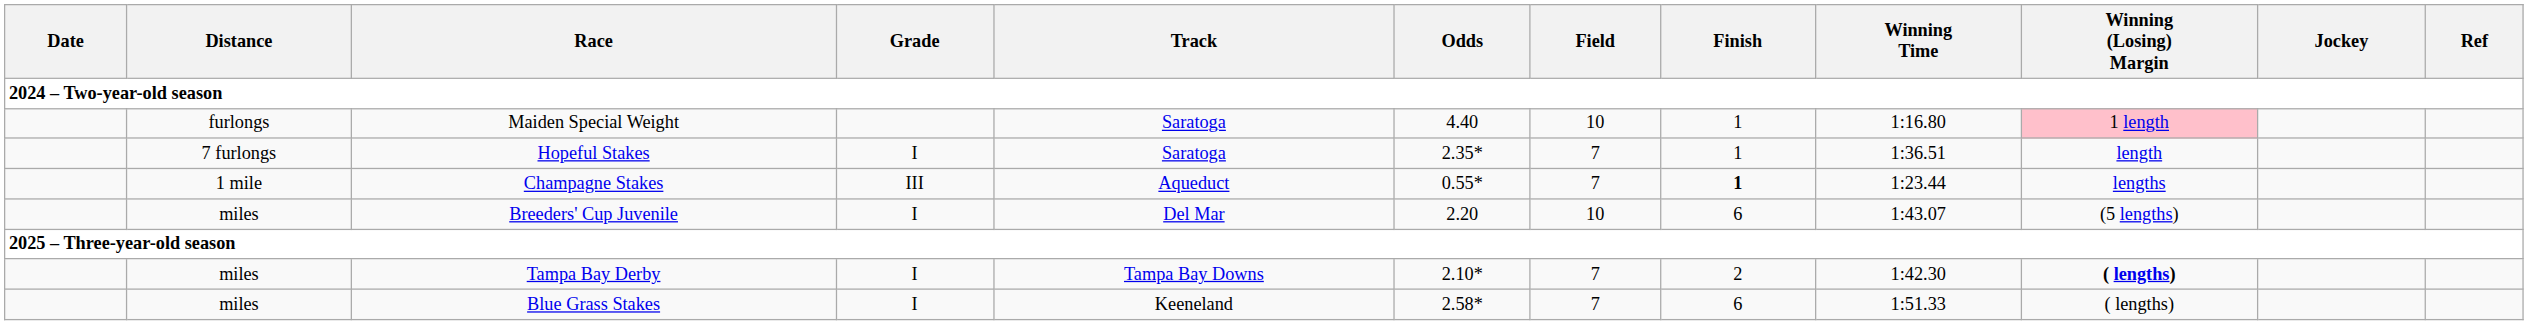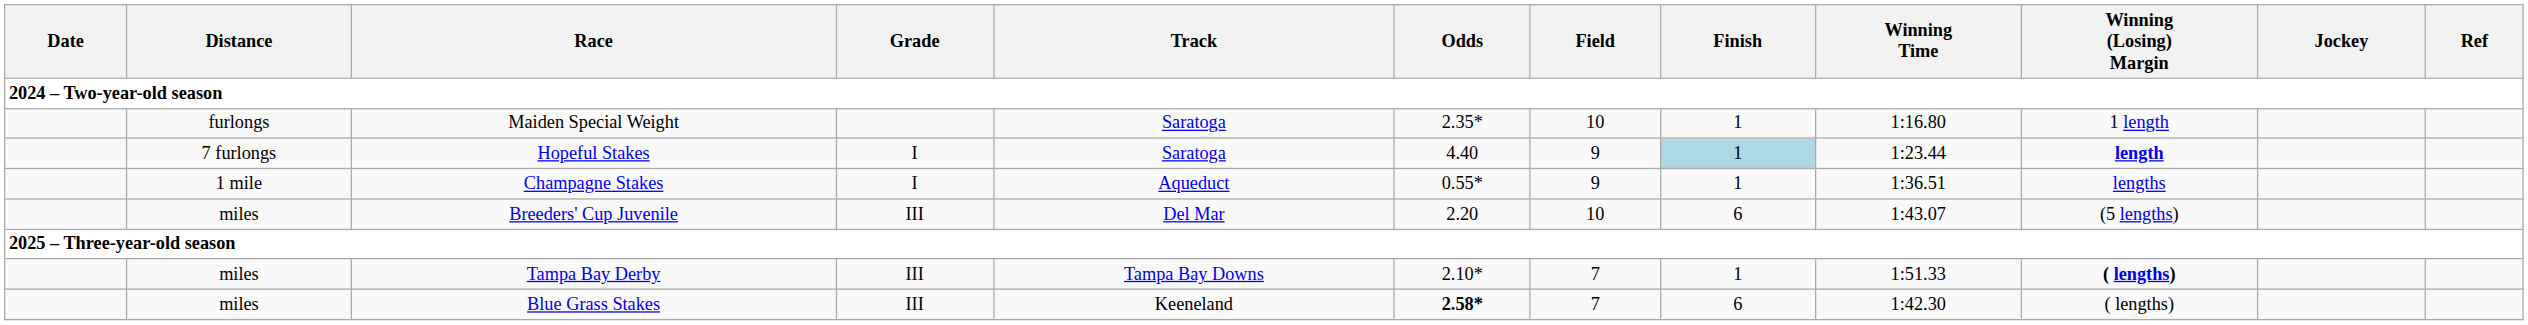 <table class = "wikitable sortable" style="text-align:center; width:100%; font-size:90%">
 <tr>
 <th scope="col">Date</th>
 <th scope="col">Distance</th>
 <th scope="col">Race</th>
 <th scope="col">Grade</th>
 <th scope="col">Track</th>
 <th scope="col">Odds</th>
 <th scope="col">Field</th>
 <th scope="col">Finish</th>
 <th scope="col">Winning<br>Time</th>
 <th scope="col">Winning<br>(Losing)<br>Margin</th>
 <th scope="col">Jockey</th>
 <th scope="col" class="unsortable">Ref</th>
 </tr>
 <tr style="background-color:white">
 <td align="left" colspan=12><strong>2024 – Two-year-old season</strong></td>
 </tr>
 <tr>
 <td></td>
 <td>  furlongs</td>
 <td>Maiden Special Weight</td>
 <td></td>
 <td><a href='#'>Saratoga</a></td>
-<td>4.40</td>
+<td>2.35*</td>
 <td>10</td>
 <td>1</td>
 <td>1:16.80</td>
-<td style="background: pink;"> 1 <a href='#'>length</a></td>
+<td> 1 <a href='#'>length</a></td>
 <td></td>
 <td></td>
 </tr>
 <tr>
 <td></td>
 <td>7 furlongs</td>
 <td><a href='#'>Hopeful Stakes</a></td>
 <td> I</td>
 <td><a href='#'>Saratoga</a></td>
-<td>2.35*</td>
-<td>7</td>
-<td>1</td>
-<td>1:36.51</td>
-<td>  <a href='#'>length</a></td>
+<td>4.40</td>
+<td>9</td>
+<td style="background: lightblue;">1</td>
+<td>1:23.44</td>
+<td><strong>  <a href='#'>length</a></strong></td>
 <td></td>
 <td></td>
 </tr>
 <tr>
 <td></td>
 <td>1 mile</td>
 <td><a href='#'>Champagne Stakes</a></td>
-<td> III</td>
+<td> I</td>
 <td><a href='#'>Aqueduct</a></td>
 <td>0.55*</td>
-<td>7</td>
-<td><strong>1</strong></td>
-<td>1:23.44</td>
+<td>9</td>
+<td>1</td>
+<td>1:36.51</td>
 <td>  <a href='#'>lengths</a></td>
 <td></td>
 <td></td>
 </tr>
 <tr>
 <td></td>
 <td>  miles</td>
 <td><a href='#'>Breeders' Cup Juvenile</a></td>
-<td> I</td>
+<td> III</td>
 <td><a href='#'>Del Mar</a></td>
 <td>2.20</td>
 <td>10</td>
 <td>6</td>
 <td>1:43.07</td>
 <td> (5 <a href='#'>lengths</a>)</td>
 <td></td>
 <td></td>
 </tr>
 <tr style="background-color:white">
 <td align="left" colspan=12><strong>2025 – Three-year-old season</strong></td>
 </tr>
 <tr>
 <td></td>
 <td>  miles</td>
 <td><a href='#'>Tampa Bay Derby</a></td>
-<td> I</td>
+<td> III</td>
 <td><a href='#'>Tampa Bay Downs</a></td>
 <td>2.10*</td>
 <td>7</td>
-<td>2</td>
-<td>1:42.30</td>
+<td>1</td>
+<td>1:51.33</td>
 <td><strong> ( <a href='#'>lengths</a>)</strong></td>
 <td></td>
 <td></td>
 </tr>
 <tr>
 <td></td>
 <td>  miles</td>
 <td><a href='#'>Blue Grass Stakes</a></td>
-<td>I</td>
+<td> III</td>
 <td>Keeneland</td>
-<td>2.58*</td>
+<td><strong>2.58*</strong></td>
 <td>7</td>
 <td>6</td>
-<td>1:51.33</td>
+<td>1:42.30</td>
 <td> ( lengths)</td>
 <td></td>
 <td></td>
 </tr>
 </table>
